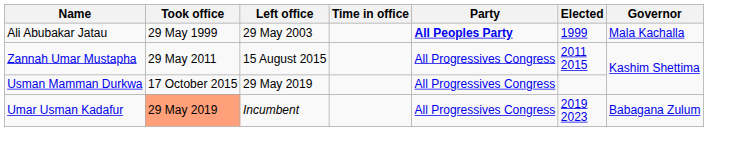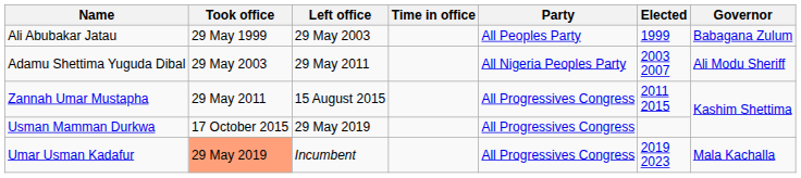 <table class="wikitable">
 <tr>
 <th>Name</th>
 <th>Took office</th>
 <th>Left office</th>
 <th>Time in office</th>
 <th>Party</th>
 <th>Elected</th>
 <th>Governor</th>
 </tr>
 <tr>
 <td>Ali Abubakar Jatau</td>
 <td>29 May 1999</td>
 <td>29 May 2003</td>
 <td></td>
-<td><strong><a href='#'>All Peoples Party</a></strong></td>
+<td><a href='#'>All Peoples Party</a></td>
 <td><a href='#'>1999</a></td>
-<td><a href='#'>Mala Kachalla</a></td>
+<td><a href='#'>Babagana Zulum</a></td>
+</tr>
+<tr>
+<td>Adamu Shettima Yuguda Dibal</td>
+<td>29 May 2003</td>
+<td>29 May 2011</td>
+<td></td>
+<td><a href='#'>All Nigeria Peoples Party</a></td>
+<td><a href='#'>2003</a><br><a href='#'>2007</a></td>
+<td><a href='#'>Ali Modu Sheriff</a></td>
 </tr>
 <tr>
 <td><a href='#'>Zannah Umar Mustapha</a><br></td>
 <td>29 May 2011</td>
 <td>15 August 2015</td>
 <td></td>
 <td><a href='#'>All Progressives Congress</a></td>
 <td><a href='#'>2011</a><br><a href='#'>2015</a></td>
 <td rowspan="2"><a href='#'>Kashim Shettima</a></td>
 </tr>
 <tr>
 <td><a href='#'>Usman Mamman Durkwa</a></td>
 <td>17 October 2015</td>
 <td>29 May 2019</td>
 <td></td>
 <td><a href='#'>All Progressives Congress</a></td>
 <td></td>
 </tr>
 <tr>
 <td><a href='#'>Umar Usman Kadafur</a><br></td>
 <td style="background: lightsalmon;">29 May 2019</td>
 <td><em>Incumbent</em></td>
 <td></td>
 <td><a href='#'>All Progressives Congress</a></td>
 <td><a href='#'>2019</a><br><a href='#'>2023</a></td>
-<td><a href='#'>Babagana Zulum</a></td>
+<td><a href='#'>Mala Kachalla</a></td>
 </tr>
 </table>
